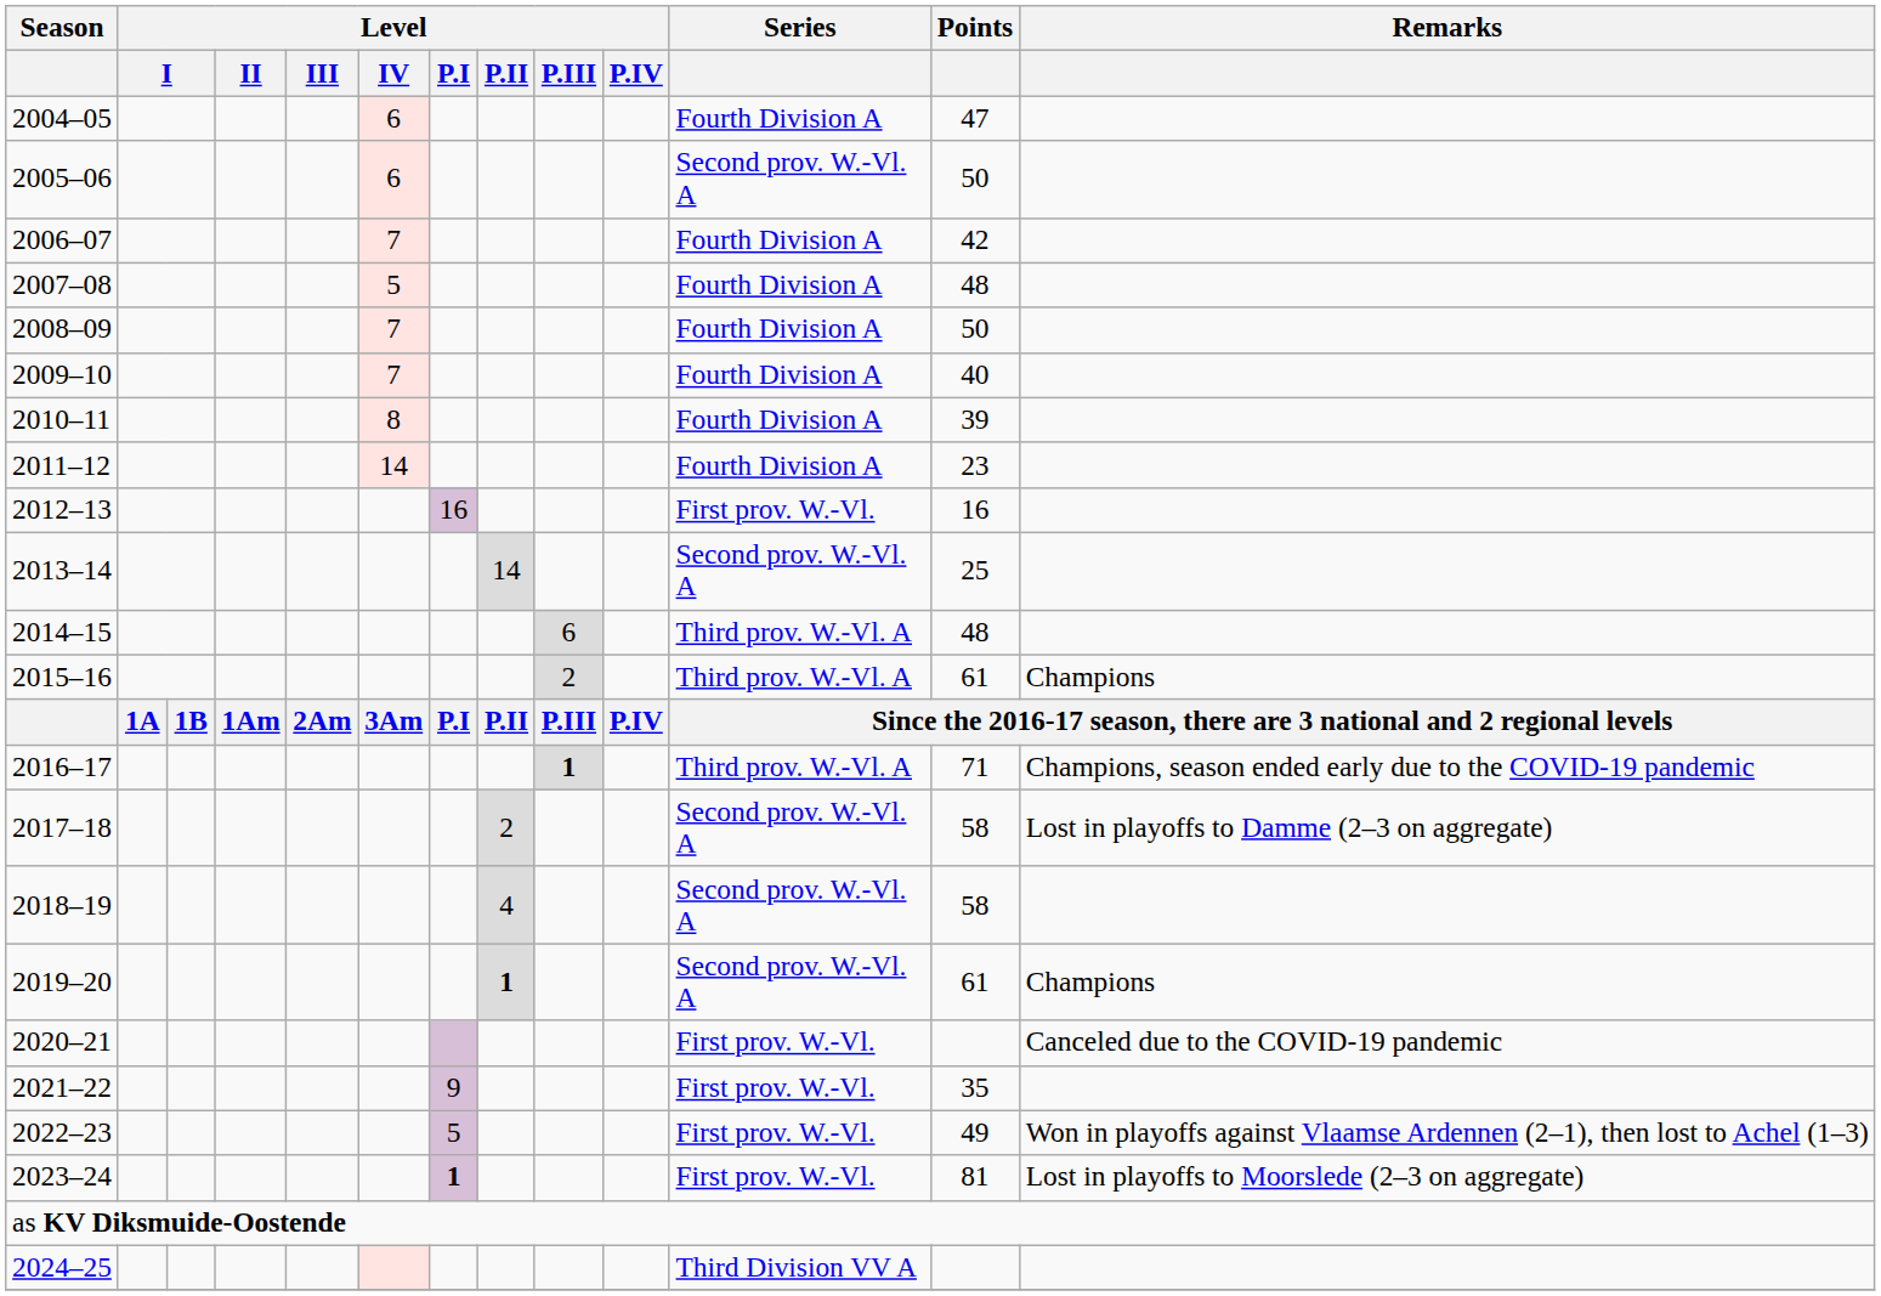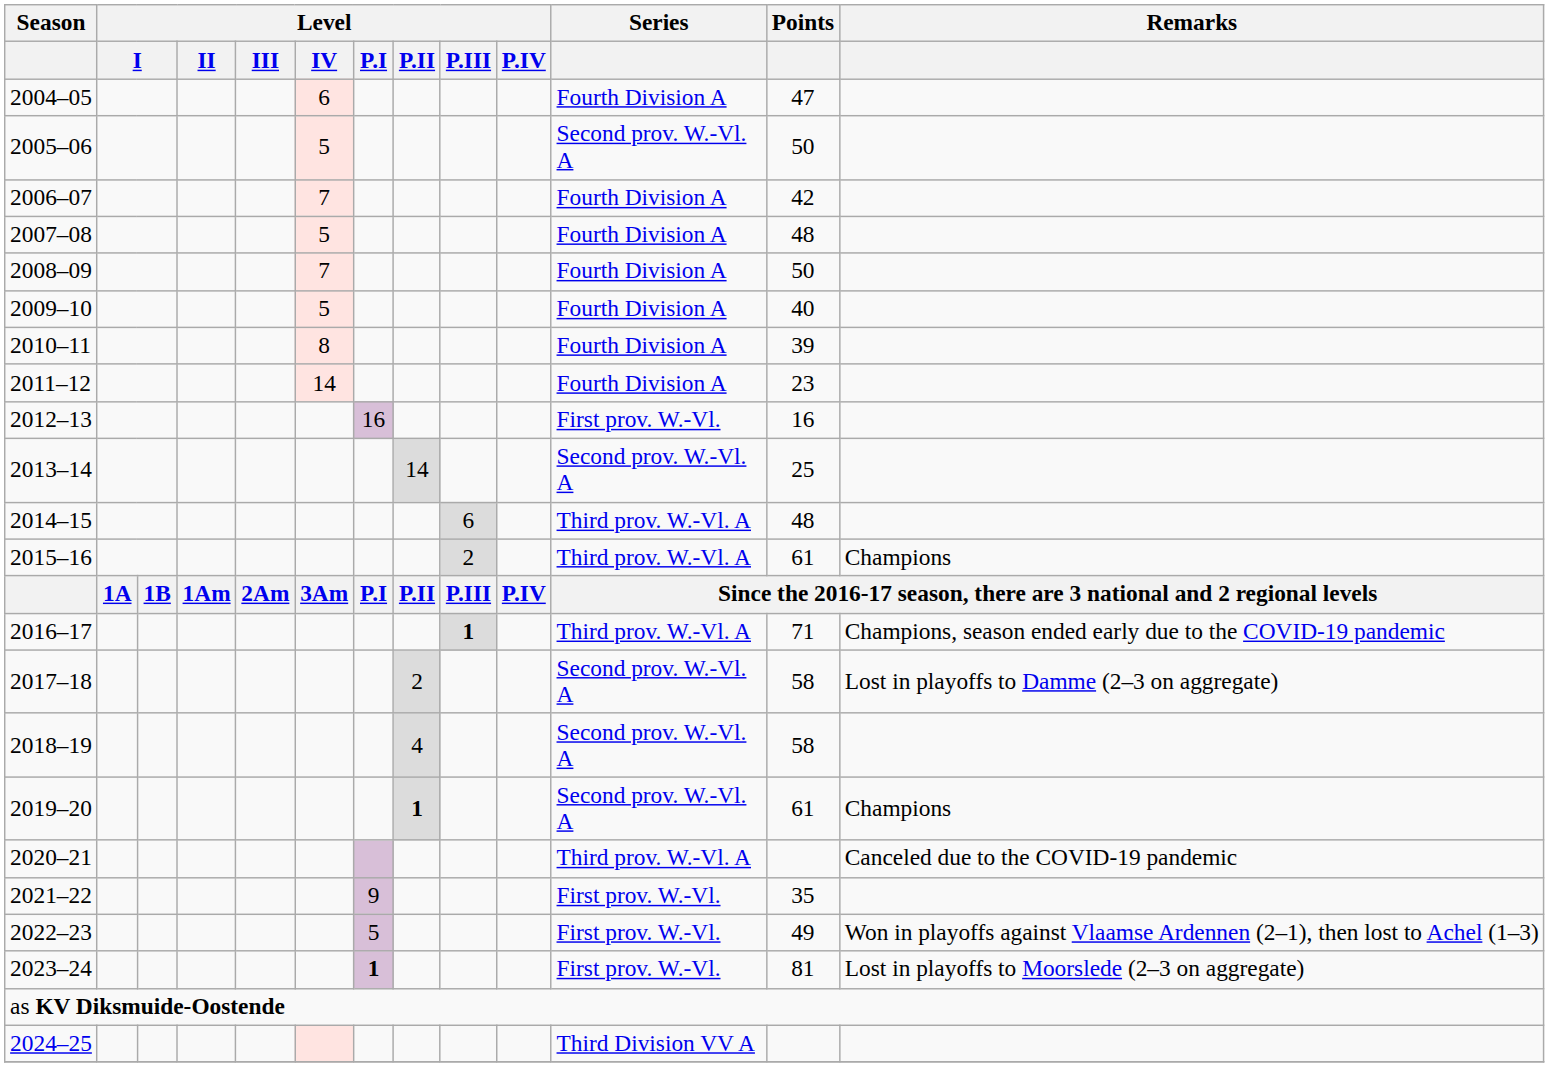 <table class="wikitable">
 <tr>
 <th><strong>Season</strong></th>
 <th colspan=9><strong>Level</strong></th>
 <th width=140><strong>Series</strong></th>
 <th align="center"><strong>Points</strong></th>
 <th><strong>Remarks</strong></th>
 </tr>
 <tr>
 <th> </th>
 <th width=20 align=center colspan=2><a href='#'>I</a></th>
 <th width=20 align=center><a href='#'>II</a></th>
 <th width=20 align=center><a href='#'>III</a></th>
 <th width=20 align=center><a href='#'>IV</a></th>
 <th width=20 align=center><a href='#'>P.I</a></th>
 <th width=20 align=center><a href='#'>P.II</a></th>
 <th width=20 align=center><a href='#'>P.III</a></th>
 <th width=20 align=center><a href='#'>P.IV</a></th>
 <th> </th>
 <th> </th>
 <th> </th>
 </tr>
 <tr>
 <td>2004–05</td>
 <td colspan=2> </td>
 <td> </td>
 <td> </td>
 <td align="center" bgcolor="#ffe4e1">6</td>
 <td> </td>
 <td> </td>
 <td> </td>
 <td> </td>
 <td><a href='#'>Fourth Division A</a></td>
 <td align=center>47</td>
 <td></td>
 </tr>
 <tr>
 <td>2005–06</td>
 <td colspan=2> </td>
 <td> </td>
 <td> </td>
-<td align="center" bgcolor="#ffe4e1">6</td>
+<td align="center" bgcolor="#ffe4e1">5</td>
 <td> </td>
 <td> </td>
 <td> </td>
 <td> </td>
 <td><a href='#'>Second prov. W.-Vl. A</a></td>
 <td align=center>50</td>
 <td></td>
 </tr>
 <tr>
 <td>2006–07</td>
 <td colspan=2> </td>
 <td> </td>
 <td> </td>
 <td align="center" bgcolor="#ffe4e1">7</td>
 <td> </td>
 <td> </td>
 <td> </td>
 <td> </td>
 <td><a href='#'>Fourth Division A</a></td>
 <td align=center>42</td>
 <td></td>
 </tr>
 <tr>
 <td>2007–08</td>
 <td colspan=2> </td>
 <td> </td>
 <td> </td>
 <td align="center" bgcolor="#ffe4e1">5</td>
 <td> </td>
 <td> </td>
 <td> </td>
 <td> </td>
 <td><a href='#'>Fourth Division A</a></td>
 <td align=center>48</td>
 <td></td>
 </tr>
 <tr>
 <td>2008–09</td>
 <td colspan=2> </td>
 <td> </td>
 <td> </td>
 <td align="center" bgcolor="#ffe4e1">7</td>
 <td> </td>
 <td> </td>
 <td> </td>
 <td> </td>
 <td><a href='#'>Fourth Division A</a></td>
 <td align=center>50</td>
 <td></td>
 </tr>
 <tr>
 <td>2009–10</td>
 <td colspan=2> </td>
 <td> </td>
 <td> </td>
-<td align="center" bgcolor="#ffe4e1">7</td>
+<td align="center" bgcolor="#ffe4e1">5</td>
 <td> </td>
 <td> </td>
 <td> </td>
 <td> </td>
 <td><a href='#'>Fourth Division A</a></td>
 <td align=center>40</td>
 <td></td>
 </tr>
 <tr>
 <td>2010–11</td>
 <td colspan=2> </td>
 <td> </td>
 <td> </td>
 <td align="center" bgcolor="#ffe4e1">8</td>
 <td> </td>
 <td> </td>
 <td> </td>
 <td> </td>
 <td><a href='#'>Fourth Division A</a></td>
 <td align=center>39</td>
 <td></td>
 </tr>
 <tr>
 <td>2011–12</td>
 <td colspan=2> </td>
 <td> </td>
 <td> </td>
 <td align="center" bgcolor="#ffe4e1">14</td>
 <td> </td>
 <td> </td>
 <td> </td>
 <td> </td>
 <td><a href='#'>Fourth Division A</a></td>
 <td align=center>23</td>
 <td></td>
 </tr>
 <tr>
 <td>2012–13</td>
 <td colspan=2> </td>
 <td> </td>
 <td> </td>
 <td> </td>
 <td align="center" bgcolor="#d8bfd8">16</td>
 <td> </td>
 <td> </td>
 <td> </td>
 <td><a href='#'>First prov. W.-Vl.</a></td>
 <td align="center">16</td>
 <td></td>
 </tr>
 <tr>
 <td>2013–14</td>
 <td colspan=2> </td>
 <td> </td>
 <td> </td>
 <td> </td>
 <td> </td>
 <td align="center" bgcolor="#dcdcdc">14</td>
 <td> </td>
 <td> </td>
 <td><a href='#'>Second prov. W.-Vl. A</a></td>
 <td align="center">25</td>
 <td></td>
 </tr>
 <tr>
 <td>2014–15</td>
 <td colspan=2> </td>
 <td> </td>
 <td> </td>
 <td> </td>
 <td> </td>
 <td> </td>
 <td align="center" bgcolor="#dcdcdc">6</td>
 <td> </td>
 <td><a href='#'>Third prov. W.-Vl. A</a></td>
 <td align="center">48</td>
 <td></td>
 </tr>
 <tr>
 <td>2015–16</td>
 <td colspan=2> </td>
 <td> </td>
 <td> </td>
 <td> </td>
 <td> </td>
 <td> </td>
 <td align="center" bgcolor="#dcdcdc">2</td>
 <td> </td>
 <td><a href='#'>Third prov. W.-Vl. A</a></td>
 <td align="center">61</td>
 <td>Champions</td>
 </tr>
 <tr>
 <th> </th>
 <th width=20 align=center><a href='#'>1A</a></th>
 <th width=20 align=center><a href='#'>1B</a></th>
 <th width=20 align=center><a href='#'>1Am</a></th>
 <th width=20 align=center><a href='#'>2Am</a></th>
 <th width=20 align=center><a href='#'>3Am</a></th>
 <th width=20 align=center><a href='#'>P.I</a></th>
 <th width=20 align=center><a href='#'>P.II</a></th>
 <th width=20 align=center><a href='#'>P.III</a></th>
 <th width=20 align=center><a href='#'>P.IV</a></th>
 <th colspan=3>Since the 2016-17 season, there are 3 national and 2 regional levels</th>
 </tr>
 <tr>
 <td>2016–17</td>
 <td> </td>
 <td> </td>
 <td> </td>
 <td> </td>
 <td> </td>
 <td> </td>
 <td> </td>
 <td align="center" bgcolor="#dcdcdc"><strong>1</strong></td>
 <td> </td>
 <td><a href='#'>Third prov. W.-Vl. A</a></td>
 <td align="center">71</td>
 <td>Champions, season ended early due to the <a href='#'>COVID-19 pandemic</a></td>
 </tr>
 <tr>
 <td>2017–18</td>
 <td> </td>
 <td> </td>
 <td> </td>
 <td> </td>
 <td> </td>
 <td> </td>
 <td align="center" bgcolor="#dcdcdc">2</td>
 <td> </td>
 <td> </td>
 <td><a href='#'>Second prov. W.-Vl. A</a></td>
 <td align="center">58</td>
 <td>Lost in playoffs to <a href='#'>Damme</a> (2–3 on aggregate)</td>
 </tr>
 <tr>
 <td>2018–19</td>
 <td> </td>
 <td> </td>
 <td> </td>
 <td> </td>
 <td> </td>
 <td> </td>
 <td align="center" bgcolor="#dcdcdc">4</td>
 <td> </td>
 <td> </td>
 <td><a href='#'>Second prov. W.-Vl. A</a></td>
 <td align="center">58</td>
 <td></td>
 </tr>
 <tr>
 <td>2019–20</td>
 <td> </td>
 <td> </td>
 <td> </td>
 <td> </td>
 <td> </td>
 <td> </td>
 <td align="center" bgcolor="#dcdcdc"><strong>1</strong></td>
 <td> </td>
 <td> </td>
 <td><a href='#'>Second prov. W.-Vl. A</a></td>
 <td align="center">61</td>
 <td>Champions</td>
 </tr>
 <tr>
 <td>2020–21</td>
 <td> </td>
 <td> </td>
 <td> </td>
 <td> </td>
 <td> </td>
 <td align="center" bgcolor="#d8bfd8"></td>
 <td> </td>
 <td> </td>
 <td> </td>
-<td><a href='#'>First prov. W.-Vl.</a></td>
+<td><a href='#'>Third prov. W.-Vl. A</a></td>
 <td align="center"></td>
 <td>Canceled due to the COVID-19 pandemic</td>
 </tr>
 <tr>
 <td>2021–22</td>
 <td> </td>
 <td> </td>
 <td> </td>
 <td> </td>
 <td> </td>
 <td align="center" bgcolor="#d8bfd8">9</td>
 <td> </td>
 <td> </td>
 <td> </td>
 <td><a href='#'>First prov. W.-Vl.</a></td>
 <td align="center">35</td>
 <td></td>
 </tr>
 <tr>
 <td>2022–23</td>
 <td> </td>
 <td> </td>
 <td> </td>
 <td> </td>
 <td> </td>
 <td align="center" bgcolor="#d8bfd8">5</td>
 <td> </td>
 <td> </td>
 <td> </td>
 <td><a href='#'>First prov. W.-Vl.</a></td>
 <td align="center">49</td>
 <td>Won in playoffs against <a href='#'>Vlaamse Ardennen</a> (2–1), then lost to <a href='#'>Achel</a> (1–3)</td>
 </tr>
 <tr>
 <td>2023–24</td>
 <td> </td>
 <td> </td>
 <td> </td>
 <td> </td>
 <td> </td>
 <td align="center" bgcolor="#d8bfd8"><strong>1</strong></td>
 <td> </td>
 <td> </td>
 <td> </td>
 <td><a href='#'>First prov. W.-Vl.</a></td>
 <td align="center">81</td>
 <td>Lost in playoffs to <a href='#'>Moorslede</a> (2–3 on aggregate)</td>
 </tr>
 <tr>
 <td colspan="13">as <strong>KV Diksmuide-Oostende</strong></td>
 </tr>
 <tr>
 <td><a href='#'>2024–25</a></td>
 <td> </td>
 <td> </td>
 <td> </td>
 <td> </td>
 <td align="center" bgcolor="#ffe4e1"></td>
 <td> </td>
 <td> </td>
 <td> </td>
 <td> </td>
 <td><a href='#'>Third Division VV A</a></td>
 <td align="center"></td>
 <td></td>
 </tr>
 <tr>
 </tr>
 </table>
